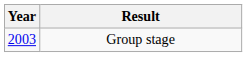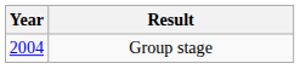 <table class="wikitable" style="text-align: center; font-size:90%">
 <tr>
 <th>Year</th>
 <th style="width:200px">Result</th>
 </tr>
 <tr>
-<td> <a href='#'>2003</a></td>
+<td> <a href='#'>2004</a></td>
 <td>Group stage</td>
 </tr>
 </table>
